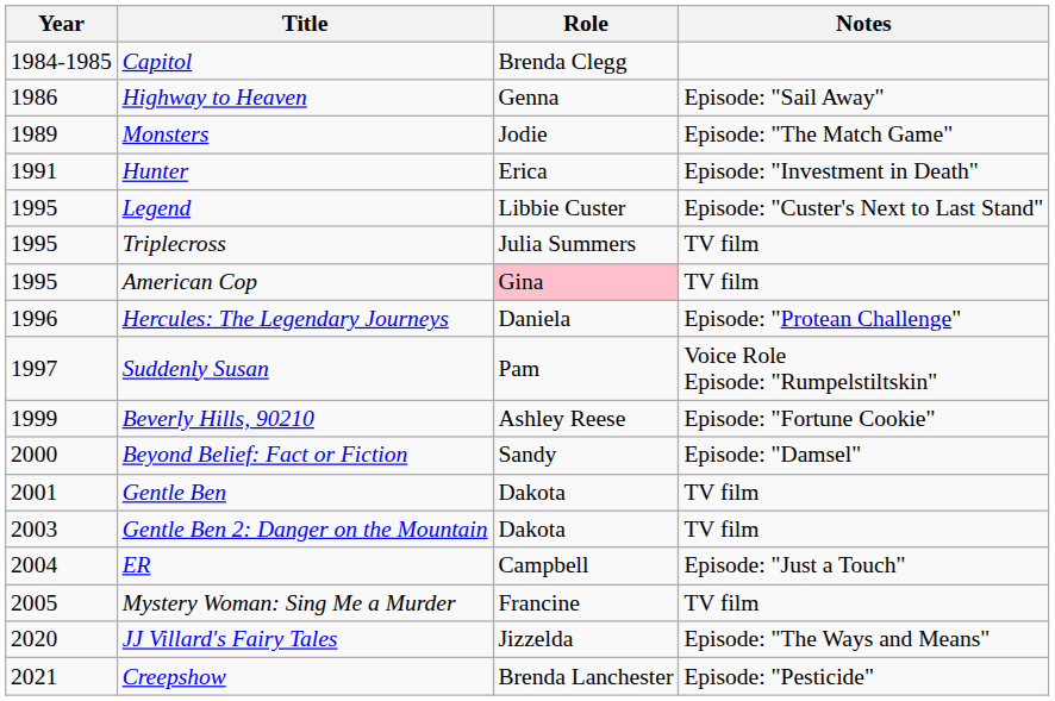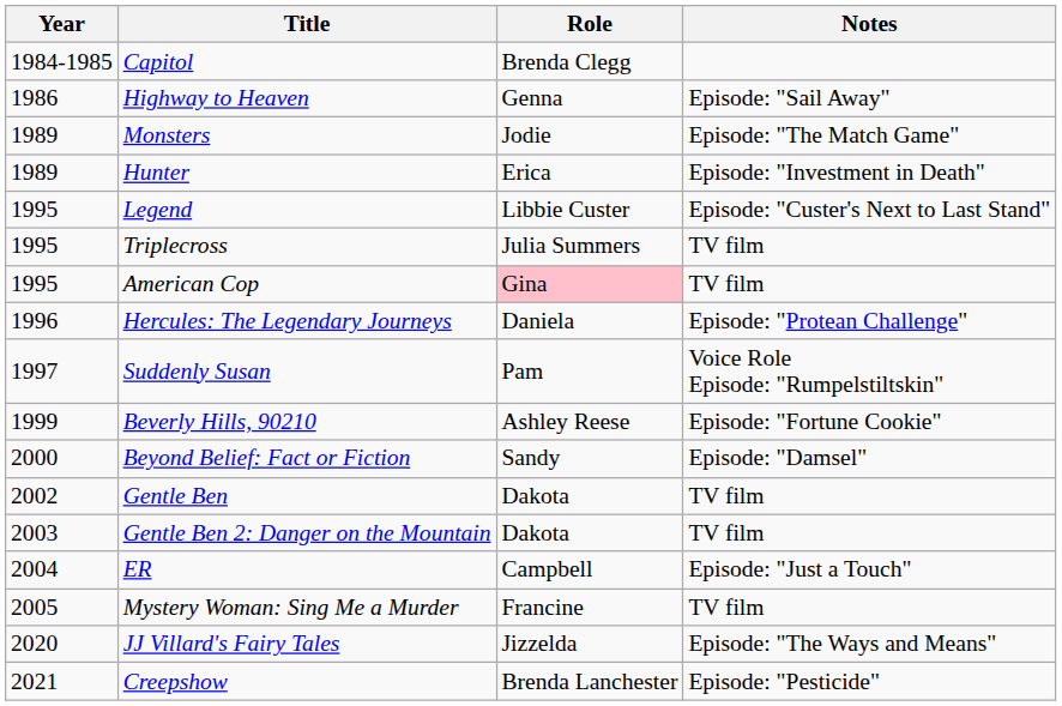 <table class="wikitable sortable">
 <tr>
 <th>Year</th>
 <th>Title</th>
 <th>Role</th>
 <th class="unsortable">Notes</th>
 </tr>
 <tr>
 <td>1984-1985</td>
 <td><em><a href='#'>Capitol</a></em></td>
 <td>Brenda Clegg</td>
 <td></td>
 </tr>
 <tr>
 <td>1986</td>
 <td><em><a href='#'>Highway to Heaven</a></em></td>
 <td>Genna</td>
 <td>Episode: "Sail Away"</td>
 </tr>
 <tr>
 <td>1989</td>
 <td><em><a href='#'>Monsters</a></em></td>
 <td>Jodie</td>
 <td>Episode: "The Match Game"</td>
 </tr>
 <tr>
-<td>1991</td>
+<td>1989</td>
 <td><em><a href='#'>Hunter</a></em></td>
 <td>Erica</td>
 <td>Episode: "Investment in Death"</td>
 </tr>
 <tr>
 <td>1995</td>
 <td><em><a href='#'>Legend</a></em></td>
 <td>Libbie Custer</td>
 <td>Episode: "Custer's Next to Last Stand"</td>
 </tr>
 <tr>
 <td>1995</td>
 <td><em>Triplecross</em></td>
 <td>Julia Summers</td>
 <td>TV film</td>
 </tr>
 <tr>
 <td>1995</td>
 <td><em>American Cop</em></td>
 <td style="background: pink;">Gina</td>
 <td>TV film</td>
 </tr>
 <tr>
 <td>1996</td>
 <td><em><a href='#'>Hercules: The Legendary Journeys</a></em></td>
 <td>Daniela</td>
 <td>Episode: "<a href='#'>Protean Challenge</a>"</td>
 </tr>
 <tr>
 <td>1997</td>
 <td><em><a href='#'>Suddenly Susan</a></em></td>
 <td>Pam</td>
 <td>Voice Role<br>Episode: "Rumpelstiltskin"</td>
 </tr>
 <tr>
 <td>1999</td>
 <td><em><a href='#'>Beverly Hills, 90210</a></em></td>
 <td>Ashley Reese</td>
 <td>Episode: "Fortune Cookie"</td>
 </tr>
 <tr>
 <td>2000</td>
 <td><em><a href='#'>Beyond Belief: Fact or Fiction</a></em></td>
 <td>Sandy</td>
 <td>Episode: "Damsel"</td>
 </tr>
 <tr>
-<td>2001</td>
+<td>2002</td>
 <td><em><a href='#'>Gentle Ben</a></em></td>
 <td>Dakota</td>
 <td>TV film</td>
 </tr>
 <tr>
 <td>2003</td>
 <td><em><a href='#'>Gentle Ben 2: Danger on the Mountain</a></em></td>
 <td>Dakota</td>
 <td>TV film</td>
 </tr>
 <tr>
 <td>2004</td>
 <td><em><a href='#'>ER</a></em></td>
 <td>Campbell</td>
 <td>Episode: "Just a Touch"</td>
 </tr>
 <tr>
 <td>2005</td>
 <td><em>Mystery Woman: Sing Me a Murder</em></td>
 <td>Francine</td>
 <td>TV film</td>
 </tr>
 <tr>
 <td>2020</td>
 <td><em><a href='#'>JJ Villard's Fairy Tales</a></em></td>
 <td>Jizzelda</td>
 <td>Episode: "The Ways and Means"</td>
 </tr>
 <tr>
 <td>2021</td>
 <td><em><a href='#'>Creepshow</a></em></td>
 <td>Brenda Lanchester</td>
 <td>Episode: "Pesticide"</td>
 </tr>
 </table>
